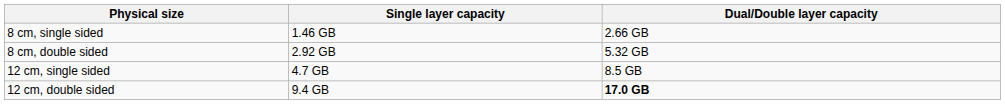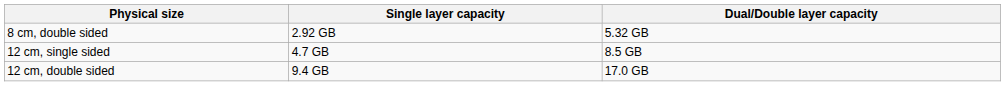 <table class="wikitable" style="width: 67%">
 <tr>
 <th>Physical size</th>
 <th>Single layer capacity</th>
 <th>Dual/Double layer capacity</th>
-</tr>
-<tr>
-<td>8 cm, single sided</td>
-<td>1.46 GB</td>
-<td>2.66 GB</td>
 </tr>
 <tr>
 <td>8 cm, double sided</td>
 <td>2.92 GB</td>
 <td>5.32 GB</td>
 </tr>
 <tr>
 <td>12 cm, single sided</td>
 <td>4.7 GB</td>
 <td>8.5 GB</td>
 </tr>
 <tr>
 <td>12 cm, double sided</td>
 <td>9.4 GB</td>
-<td><strong>17.0 GB</strong></td>
+<td>17.0 GB</td>
 </tr>
 </table>
